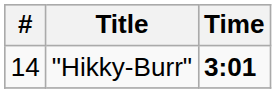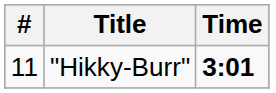 <table class="wikitable">
 <tr>
 <th style="text-align:center;">#</th>
 <th style="text-align:center;">Title</th>
 <th style="text-align:center;">Time</th>
 </tr>
 <tr>
-<td>14</td>
+<td>11</td>
 <td>"Hikky-Burr"</td>
 <td><strong>3:01</strong></td>
 </tr>
 </table>
